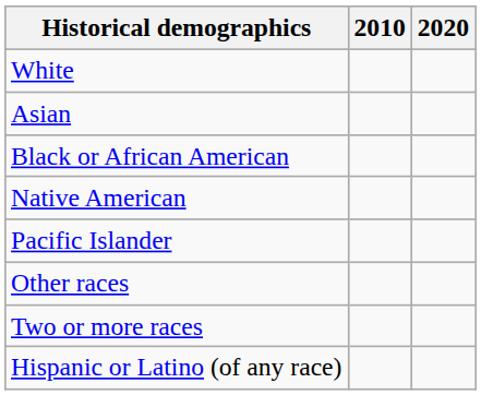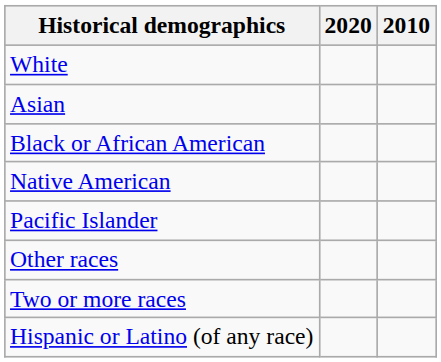 <table class="wikitable" align=right style="font-size: 90%; margin: 1em 1em 1em 1em;">
 <tr>
 <th>Historical demographics</th>
+<th>2020</th>
 <th>2010</th>
-<th>2020</th>
 </tr>
 <tr>
 <td><a href='#'>White</a></td>
 <td></td>
 <td></td>
 </tr>
 <tr>
 <td><a href='#'>Asian</a></td>
 <td></td>
 <td></td>
 </tr>
 <tr>
 <td><a href='#'>Black or African American</a></td>
 <td></td>
 <td></td>
 </tr>
 <tr>
 <td><a href='#'>Native American</a></td>
 <td></td>
 <td></td>
 </tr>
 <tr>
 <td><a href='#'>Pacific Islander</a></td>
 <td></td>
 <td></td>
 </tr>
 <tr>
 <td><a href='#'>Other races</a></td>
 <td></td>
 <td></td>
 </tr>
 <tr>
 <td><a href='#'>Two or more races</a></td>
 <td></td>
 <td></td>
 </tr>
 <tr>
 <td><a href='#'>Hispanic or Latino</a> (of any race)</td>
 <td></td>
 <td></td>
 </tr>
 </table>
